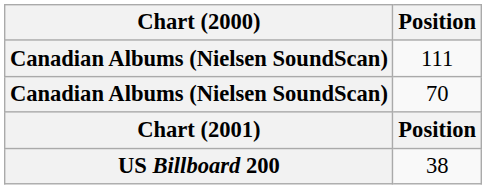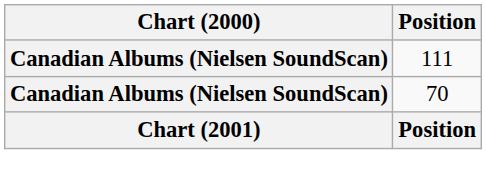 <table class="wikitable plainrowheaders" style="text-align:center">
 <tr>
 <th scope="col">Chart (2000)</th>
 <th scope="col">Position</th>
 </tr>
 <tr>
 <th scope="row">Canadian Albums (Nielsen SoundScan)</th>
 <td>111</td>
 </tr>
 <tr>
 <th scope="row">Canadian Albums (Nielsen SoundScan)</th>
 <td>70</td>
 </tr>
 <tr>
 <th scope="col">Chart (2001)</th>
 <th scope="col">Position</th>
 </tr>
-<tr>
-<th scope="row">US <em>Billboard</em> 200</th>
-<td>38</td>
-</tr>
 </table>
